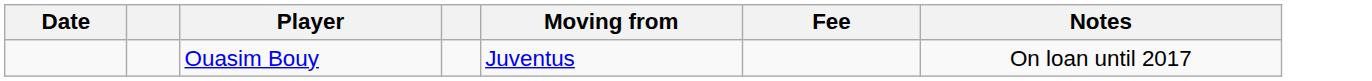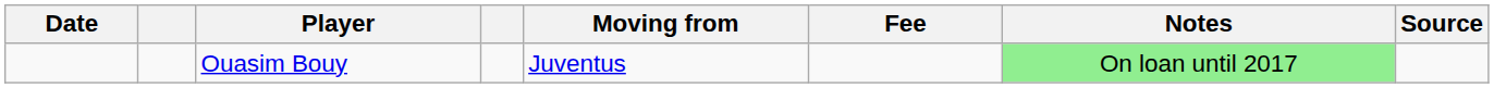 <table class="wikitable sortable">
 <tr>
 <th style="width:80px;">Date</th>
 <th style="width:30px;"></th>
 <th style="width:180px;">Player</th>
 <th style="width:20px;"></th>
 <th style="width:180px;">Moving from</th>
 <th style="width:120px;" class="unsortable">Fee</th>
 <th style="width:250px;" class="unsortable">Notes</th>
+<th style="width:20px;">Source</th>
 </tr>
 <tr>
 <td></td>
 <td align=center></td>
 <td> <a href='#'>Ouasim Bouy</a></td>
 <td align=center></td>
 <td> <a href='#'>Juventus</a></td>
 <td align=center></td>
-<td align=center>On loan until 2017</td>
+<td align=center style="background: lightgreen;">On loan until 2017</td>
+<td></td>
 </tr>
 </table>
